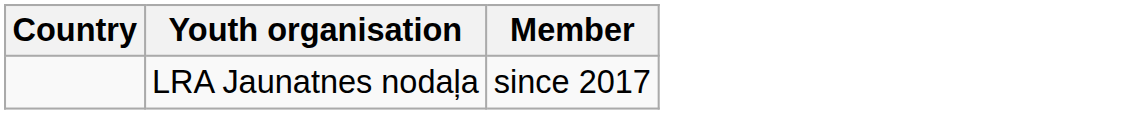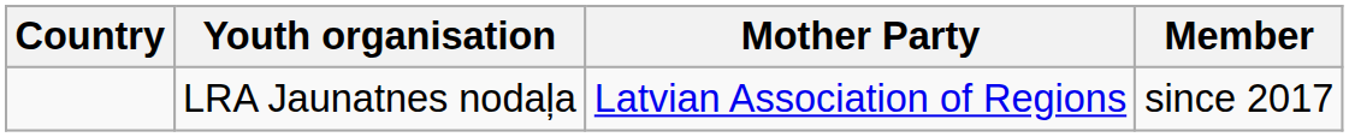 <table class="wikitable">
 <tr>
 <th>Country</th>
 <th>Youth organisation</th>
+<th>Mother Party</th>
 <th>Member</th>
 </tr>
 <tr>
 <td></td>
 <td>LRA Jaunatnes nodaļa</td>
+<td><a href='#'>Latvian Association of Regions</a></td>
 <td>since 2017</td>
 </tr>
 </table>
